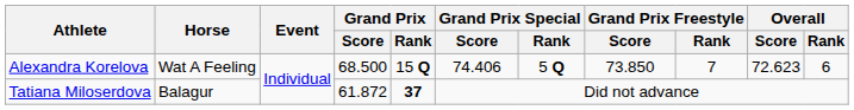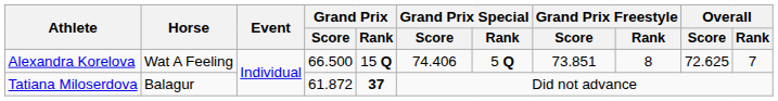 <table class=wikitable style="font-size:90%">
 <tr>
 <th rowspan="2">Athlete</th>
 <th rowspan="2">Horse</th>
 <th rowspan="2">Event</th>
 <th colspan="2">Grand Prix</th>
 <th colspan="2">Grand Prix Special</th>
 <th colspan="2">Grand Prix Freestyle</th>
 <th colspan="2">Overall</th>
 </tr>
 <tr style="font-size:95%">
 <th>Score</th>
 <th>Rank</th>
 <th>Score</th>
 <th>Rank</th>
 <th>Score</th>
 <th>Rank</th>
 <th>Score</th>
 <th>Rank</th>
 </tr>
 <tr align=center>
 <td align=left><a href='#'>Alexandra Korelova</a></td>
 <td align=left>Wat A Feeling</td>
 <td align=left rowspan=2><a href='#'>Individual</a></td>
-<td>68.500</td>
+<td>66.500</td>
 <td>15 <strong>Q</strong></td>
 <td>74.406</td>
 <td>5 <strong>Q</strong></td>
-<td>73.850</td>
+<td>73.851</td>
+<td>8</td>
+<td>72.625</td>
 <td>7</td>
-<td>72.623</td>
-<td>6</td>
 </tr>
 <tr align=center>
 <td align=left><a href='#'>Tatiana Miloserdova</a></td>
 <td align=left>Balagur</td>
 <td>61.872</td>
 <td><strong>37</strong></td>
 <td colspan=6>Did not advance</td>
 </tr>
 </table>
